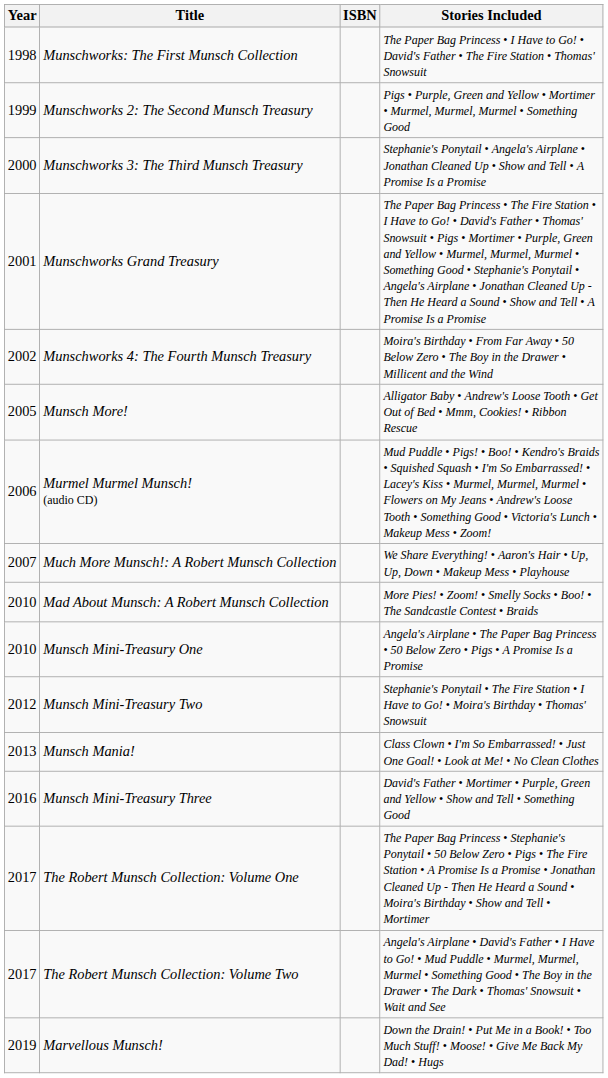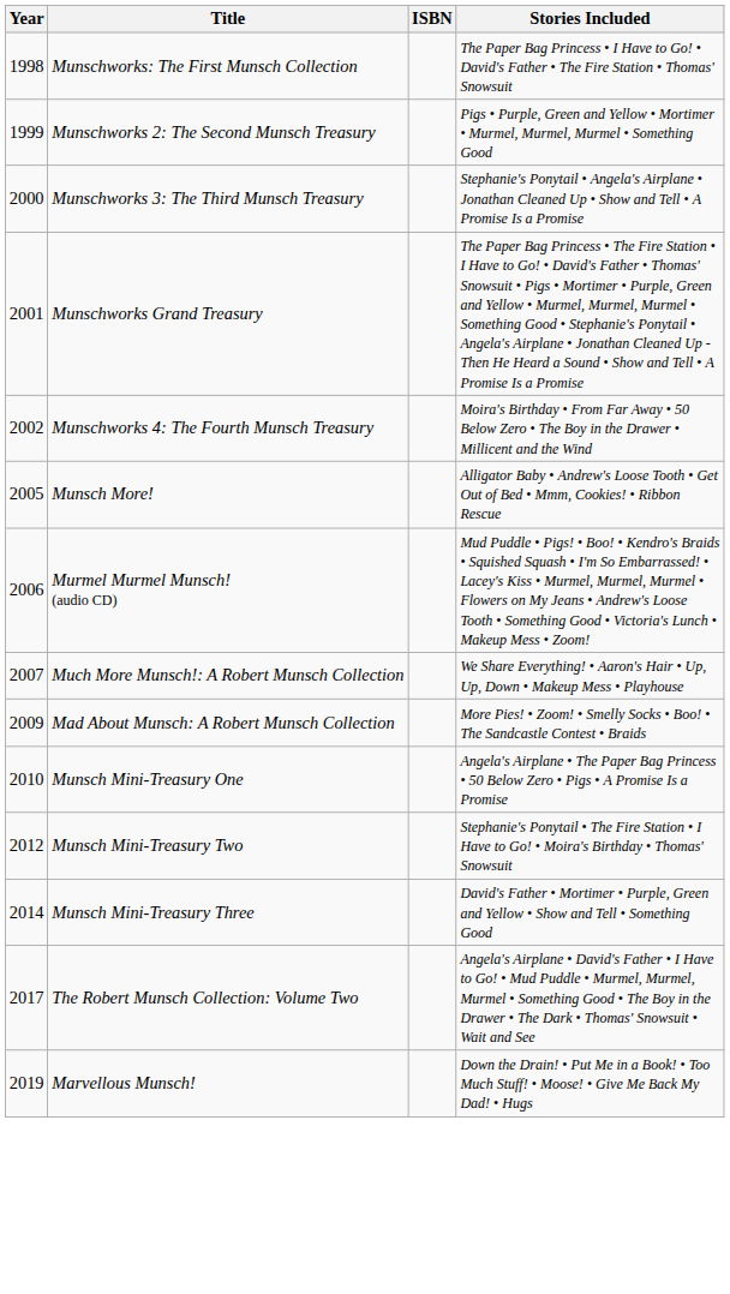 <table class="wikitable sortable" class="wikitable">
 <tr style="background:#ccc; text-align:center;">
 <th>Year</th>
 <th>Title</th>
 <th>ISBN</th>
 <th scope="col" style="width: 240px;">Stories Included</th>
 </tr>
 <tr>
 <td>1998</td>
 <td><em>Munschworks: The First Munsch Collection</em></td>
 <td></td>
 <td><small><em>The Paper Bag Princess</em> • <em>I Have to Go!</em> • <em>David's Father</em> • <em>The Fire Station</em> • <em>Thomas' Snowsuit</em></small></td>
 </tr>
 <tr>
 <td>1999</td>
 <td><em>Munschworks 2: The Second Munsch Treasury</em></td>
 <td></td>
 <td><small><em>Pigs</em> • <em>Purple, Green and Yellow</em> • <em>Mortimer</em> • <em>Murmel, Murmel, Murmel</em> • <em>Something Good</em></small></td>
 </tr>
 <tr>
 <td>2000</td>
 <td><em>Munschworks 3: The Third Munsch Treasury</em></td>
 <td></td>
 <td><small><em>Stephanie's Ponytail</em> • <em>Angela's Airplane</em> • <em>Jonathan Cleaned Up</em> • <em>Show and Tell</em> • <em>A Promise Is a Promise</em></small></td>
 </tr>
 <tr>
 <td>2001</td>
 <td><em>Munschworks Grand Treasury</em></td>
 <td></td>
 <td><small><em>The Paper Bag Princess</em> • <em>The Fire Station</em> • <em>I Have to Go!</em> • <em>David's Father</em> • <em>Thomas' Snowsuit</em> • <em>Pigs</em> • <em>Mortimer</em> • <em>Purple, Green and Yellow</em> • <em>Murmel, Murmel, Murmel</em> • <em>Something Good</em> • <em>Stephanie's Ponytail</em> • <em>Angela's Airplane</em> • <em>Jonathan Cleaned Up - Then He Heard a Sound</em> • <em>Show and Tell</em> • <em>A Promise Is a Promise</em></small></td>
 </tr>
 <tr>
 <td>2002</td>
 <td><em>Munschworks 4: The Fourth Munsch Treasury</em></td>
 <td></td>
 <td><small><em>Moira's Birthday</em> • <em>From Far Away</em> • <em>50 Below Zero</em> • <em>The Boy in the Drawer</em> • <em>Millicent and the Wind</em></small></td>
 </tr>
 <tr>
 <td>2005</td>
 <td><em>Munsch More!</em></td>
 <td></td>
 <td><small><em>Alligator Baby</em> • <em>Andrew's Loose Tooth</em> • <em>Get Out of Bed</em> • <em>Mmm, Cookies!</em> • <em>Ribbon Rescue</em></small></td>
 </tr>
 <tr>
 <td>2006</td>
 <td><em>Murmel Murmel Munsch!</em><br><small>(audio CD)</small></td>
 <td></td>
 <td><small><em>Mud Puddle</em> • <em>Pigs!</em> • <em>Boo!</em> • <em>Kendro's Braids</em> • <em>Squished Squash</em> • <em>I'm So Embarrassed!</em> • <em>Lacey's Kiss</em> • <em>Murmel, Murmel, Murmel</em> • <em>Flowers on My Jeans</em> • <em>Andrew's Loose Tooth</em> • <em>Something Good</em> • <em>Victoria's Lunch</em> • <em>Makeup Mess</em> • <em>Zoom!</em></small></td>
 </tr>
 <tr>
 <td>2007</td>
 <td><em>Much More Munsch!: A Robert Munsch Collection</em></td>
 <td></td>
 <td><small><em>We Share Everything!</em> • <em>Aaron's Hair</em> • <em>Up, Up, Down</em> • <em>Makeup Mess</em> • <em>Playhouse</em></small></td>
 </tr>
 <tr>
-<td>2010</td>
+<td>2009</td>
 <td><em>Mad About Munsch: A Robert Munsch Collection</em></td>
 <td></td>
 <td><small><em>More Pies!</em> • <em>Zoom!</em> • <em>Smelly Socks</em> • <em>Boo!</em> • <em>The Sandcastle Contest</em> • <em>Braids</em></small></td>
 </tr>
 <tr>
 <td>2010</td>
 <td><em>Munsch Mini-Treasury One</em></td>
 <td></td>
 <td><small><em>Angela's Airplane</em> • <em>The Paper Bag Princess</em> • <em>50 Below Zero</em> • <em>Pigs</em> • <em>A Promise Is a Promise</em></small></td>
 </tr>
 <tr>
 <td>2012</td>
 <td><em>Munsch Mini-Treasury Two</em></td>
 <td></td>
 <td><small><em>Stephanie's Ponytail</em> • <em>The Fire Station</em> • <em>I Have to Go!</em> • <em>Moira's Birthday</em> • <em>Thomas' Snowsuit</em></small></td>
 </tr>
 <tr>
-<td>2013</td>
-<td><em>Munsch Mania!</em></td>
-<td></td>
-<td><small><em>Class Clown</em> • <em>I'm So Embarrassed!</em> • <em>Just One Goal!</em> • <em>Look at Me!</em> • <em>No Clean Clothes</em></small></td>
-</tr>
-<tr>
-<td>2016</td>
+<td>2014</td>
 <td><em>Munsch Mini-Treasury Three</em></td>
 <td></td>
 <td><small><em>David's Father</em> • <em>Mortimer</em> • <em>Purple, Green and Yellow</em> • <em>Show and Tell</em> • <em>Something Good</em></small></td>
-</tr>
-<tr>
-<td>2017</td>
-<td><em>The Robert Munsch Collection: Volume One</em></td>
-<td></td>
-<td><small><em>The Paper Bag Princess</em> • <em>Stephanie's Ponytail</em> • <em>50 Below Zero</em> • <em>Pigs</em> • <em>The Fire Station</em> • <em>A Promise Is a Promise</em> • <em>Jonathan Cleaned Up - Then He Heard a Sound</em> • <em>Moira's Birthday</em> • <em>Show and Tell</em> • <em>Mortimer</em></small></td>
 </tr>
 <tr>
 <td>2017</td>
 <td><em>The Robert Munsch Collection: Volume Two</em></td>
 <td></td>
 <td><small><em>Angela's Airplane</em> • <em>David's Father</em> • <em>I Have to Go!</em> • <em>Mud Puddle</em> • <em>Murmel, Murmel, Murmel</em> • <em>Something Good</em> • <em>The Boy in the Drawer</em> • <em>The Dark</em> • <em>Thomas' Snowsuit</em> • <em>Wait and See</em></small></td>
 </tr>
 <tr>
 <td>2019</td>
 <td><em>Marvellous Munsch!</em></td>
 <td></td>
 <td><small><em>Down the Drain!</em> • <em>Put Me in a Book!</em> • <em>Too Much Stuff!</em> • <em>Moose!</em> • <em>Give Me Back My Dad!</em> • <em>Hugs</em></small></td>
 </tr>
 </table>
